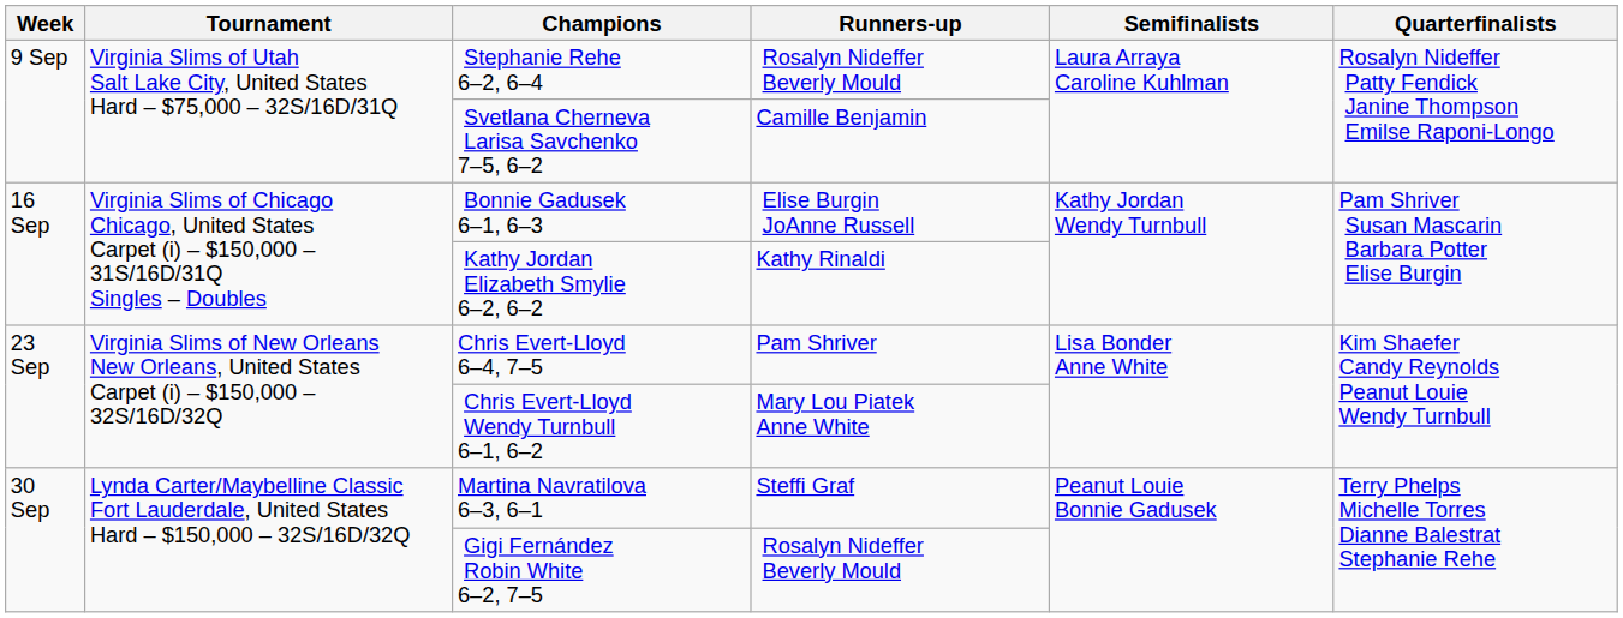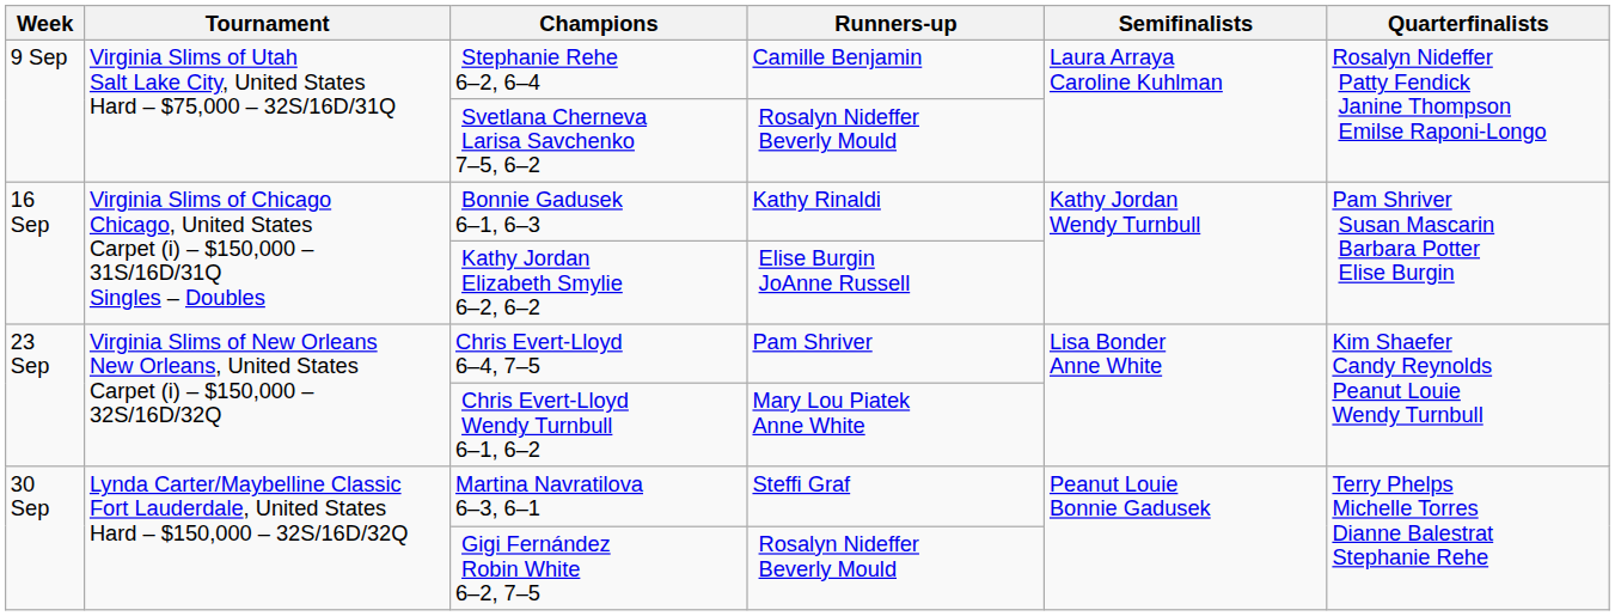 <table class=wikitable style=font-size:95%>
 <tr>
 <th style="width:48px;">Week</th>
 <th style="width:248px;">Tournament</th>
 <th style="width:200px;">Champions</th>
 <th style="width:200px;">Runners-up</th>
 <th style="width:190px;">Semifinalists</th>
 <th style="width:190px;">Quarterfinalists</th>
 </tr>
 <tr valign="top">
 <td rowspan=2>9 Sep</td>
 <td rowspan=2><a href='#'>Virginia Slims of Utah</a><br><a href='#'>Salt Lake City</a>, United States<br>Hard – $75,000 – 32S/16D/31Q</td>
 <td> <a href='#'>Stephanie Rehe</a><br>6–2, 6–4</td>
-<td> <a href='#'>Rosalyn Nideffer</a><br> <a href='#'>Beverly Mould</a></td>
+<td> <a href='#'>Camille Benjamin</a></td>
 <td rowspan=2> <a href='#'>Laura Arraya</a> <br> <a href='#'>Caroline Kuhlman</a></td>
 <td rowspan=2> <a href='#'>Rosalyn Nideffer</a><br> <a href='#'>Patty Fendick</a><br> <a href='#'>Janine Thompson</a><br> <a href='#'>Emilse Raponi-Longo</a></td>
 </tr>
 <tr valign="top">
 <td> <a href='#'>Svetlana Cherneva</a><br> <a href='#'>Larisa Savchenko</a><br>7–5, 6–2</td>
-<td> <a href='#'>Camille Benjamin</a></td>
+<td> <a href='#'>Rosalyn Nideffer</a><br> <a href='#'>Beverly Mould</a></td>
 </tr>
 <tr valign="top">
 <td rowspan=2>16 Sep</td>
 <td rowspan=2><a href='#'>Virginia Slims of Chicago</a><br><a href='#'>Chicago</a>, United States <br>Carpet (i) – $150,000 – 31S/16D/31Q <br> <a href='#'>Singles</a> – <a href='#'>Doubles</a></td>
 <td> <a href='#'>Bonnie Gadusek</a><br>6–1, 6–3</td>
-<td> <a href='#'>Elise Burgin</a><br> <a href='#'>JoAnne Russell</a></td>
+<td> <a href='#'>Kathy Rinaldi</a></td>
 <td rowspan=2> <a href='#'>Kathy Jordan</a> <br> <a href='#'>Wendy Turnbull</a></td>
 <td rowspan=2> <a href='#'>Pam Shriver</a><br> <a href='#'>Susan Mascarin</a><br> <a href='#'>Barbara Potter</a><br> <a href='#'>Elise Burgin</a></td>
 </tr>
 <tr valign="top">
 <td> <a href='#'>Kathy Jordan</a><br> <a href='#'>Elizabeth Smylie</a><br>6–2, 6–2</td>
-<td> <a href='#'>Kathy Rinaldi</a></td>
+<td> <a href='#'>Elise Burgin</a><br> <a href='#'>JoAnne Russell</a></td>
 </tr>
 <tr valign=top>
 <td rowspan=2>23 Sep</td>
 <td rowspan=2><a href='#'>Virginia Slims of New Orleans</a><br> <a href='#'>New Orleans</a>, United States <br>Carpet (i) – $150,000 – 32S/16D/32Q</td>
 <td> <a href='#'>Chris Evert-Lloyd</a><br>6–4, 7–5</td>
 <td> <a href='#'>Pam Shriver</a></td>
 <td rowspan=2> <a href='#'>Lisa Bonder</a> <br> <a href='#'>Anne White</a></td>
 <td rowspan=2> <a href='#'>Kim Shaefer</a> <br> <a href='#'>Candy Reynolds</a> <br> <a href='#'>Peanut Louie</a> <br> <a href='#'>Wendy Turnbull</a></td>
 </tr>
 <tr valign="top">
 <td> <a href='#'>Chris Evert-Lloyd</a><br> <a href='#'>Wendy Turnbull</a><br>6–1, 6–2</td>
 <td> <a href='#'>Mary Lou Piatek</a> <br>  <a href='#'>Anne White</a></td>
 </tr>
 <tr valign=top>
 <td rowspan=2>30 Sep</td>
 <td rowspan=2><a href='#'>Lynda Carter/Maybelline Classic</a><br> <a href='#'>Fort Lauderdale</a>, United States<br>Hard – $150,000 – 32S/16D/32Q</td>
 <td> <a href='#'>Martina Navratilova</a><br>6–3, 6–1</td>
 <td> <a href='#'>Steffi Graf</a></td>
 <td rowspan=2> <a href='#'>Peanut Louie</a> <br> <a href='#'>Bonnie Gadusek</a></td>
 <td rowspan=2> <a href='#'>Terry Phelps</a> <br> <a href='#'>Michelle Torres</a> <br> <a href='#'>Dianne Balestrat</a> <br> <a href='#'>Stephanie Rehe</a></td>
 </tr>
 <tr valign="top">
 <td> <a href='#'>Gigi Fernández</a><br> <a href='#'>Robin White</a><br>6–2, 7–5</td>
 <td> <a href='#'>Rosalyn Nideffer</a><br> <a href='#'>Beverly Mould</a></td>
 </tr>
 </table>
